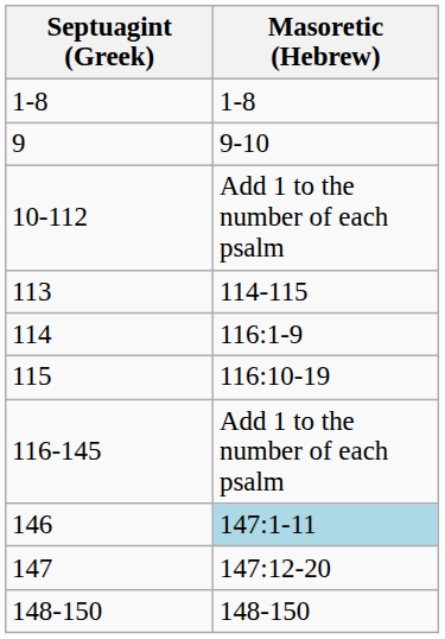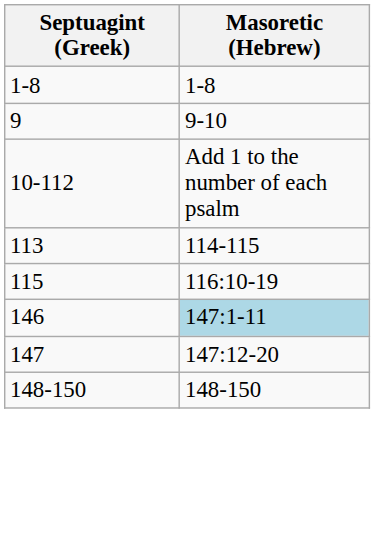 <table class="wikitable" align="center">
 <tr>
 <th width="115">Septuagint (Greek)</th>
 <th width="125">Masoretic<br>(Hebrew)</th>
 </tr>
 <tr>
 <td>1-8</td>
 <td>1-8</td>
 </tr>
 <tr>
 <td>9</td>
 <td>9-10</td>
 </tr>
 <tr>
 <td>10-112</td>
 <td>Add 1 to the number of each psalm</td>
 </tr>
 <tr>
 <td>113</td>
 <td>114-115</td>
 </tr>
 <tr>
-<td>114</td>
-<td>116:1-9</td>
-</tr>
-<tr>
 <td>115</td>
 <td>116:10-19</td>
-</tr>
-<tr>
-<td>116-145</td>
-<td>Add 1 to the number of each psalm</td>
 </tr>
 <tr>
 <td>146</td>
 <td style="background: lightblue;">147:1-11</td>
 </tr>
 <tr>
 <td>147</td>
 <td>147:12-20</td>
 </tr>
 <tr>
 <td>148-150</td>
 <td>148-150</td>
 </tr>
 </table>
